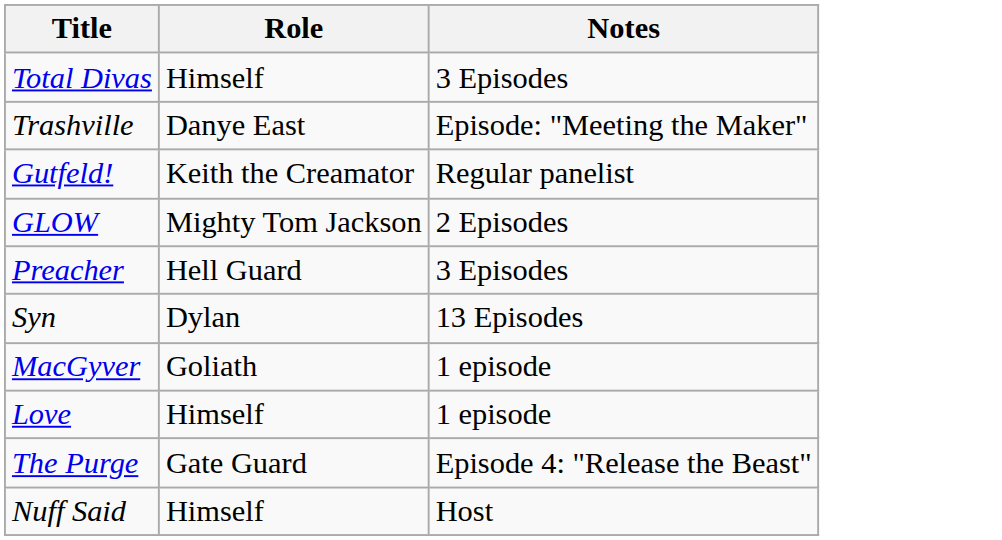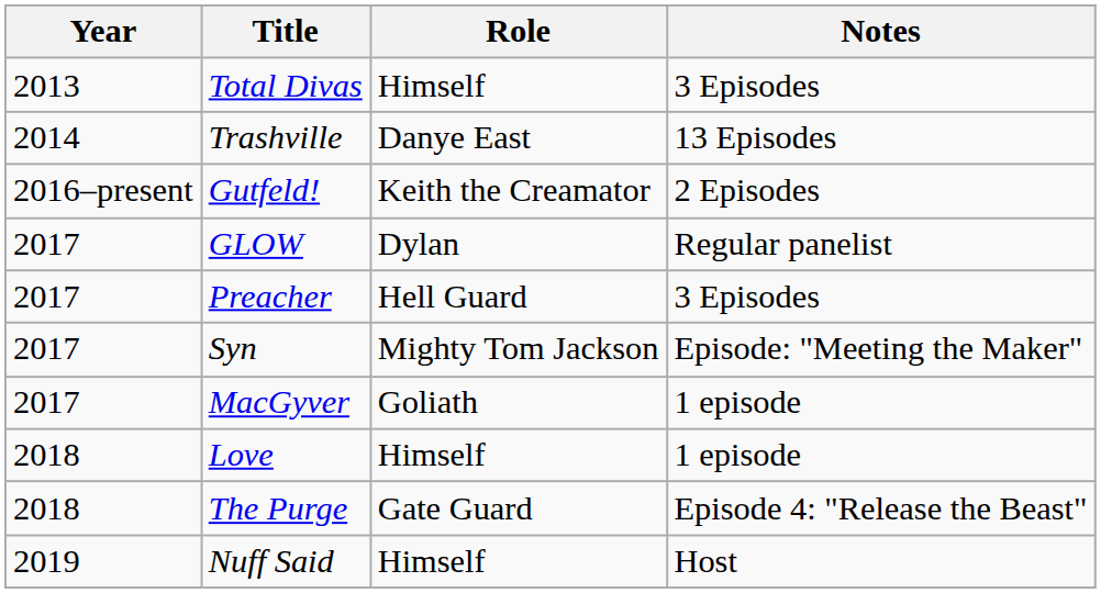 <table class="wikitable sortable">
 <tr>
+<th>Year</th>
 <th>Title</th>
 <th>Role</th>
 <th class="unsortable">Notes</th>
 </tr>
 <tr>
+<td>2013</td>
 <td><em><a href='#'>Total Divas</a></em></td>
 <td>Himself</td>
 <td>3 Episodes</td>
 </tr>
 <tr>
+<td>2014</td>
 <td><em>Trashville</em></td>
 <td>Danye East</td>
-<td>Episode: "Meeting the Maker"</td>
+<td>13 Episodes</td>
 </tr>
 <tr>
+<td>2016–present</td>
 <td><em><a href='#'>Gutfeld!</a></em></td>
 <td>Keith the Creamator</td>
+<td>2 Episodes</td>
+</tr>
+<tr>
+<td>2017</td>
+<td><em><a href='#'>GLOW</a></em></td>
+<td>Dylan</td>
 <td>Regular panelist</td>
 </tr>
 <tr>
-<td><em><a href='#'>GLOW</a></em></td>
-<td>Mighty Tom Jackson</td>
-<td>2 Episodes</td>
-</tr>
-<tr>
+<td>2017</td>
 <td><em><a href='#'>Preacher</a></em></td>
 <td>Hell Guard</td>
 <td>3 Episodes</td>
 </tr>
 <tr>
+<td>2017</td>
 <td><em>Syn</em></td>
-<td>Dylan</td>
-<td>13 Episodes</td>
+<td>Mighty Tom Jackson</td>
+<td>Episode: "Meeting the Maker"</td>
 </tr>
 <tr>
+<td>2017</td>
 <td><em><a href='#'>MacGyver</a></em></td>
 <td>Goliath</td>
 <td>1 episode</td>
 </tr>
 <tr>
+<td>2018</td>
 <td><em><a href='#'>Love</a></em></td>
 <td>Himself</td>
 <td>1 episode</td>
 </tr>
 <tr>
+<td>2018</td>
 <td><em><a href='#'>The Purge</a></em></td>
 <td>Gate Guard</td>
 <td>Episode 4: "Release the Beast"</td>
 </tr>
 <tr>
+<td>2019</td>
 <td><em>Nuff Said</em></td>
 <td>Himself</td>
 <td>Host</td>
 </tr>
 </table>
